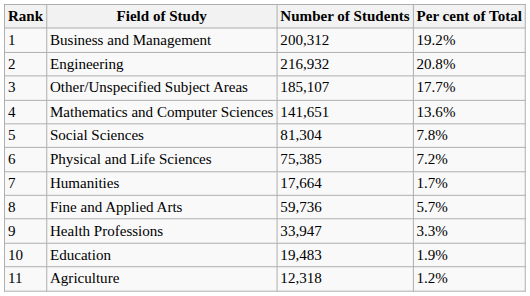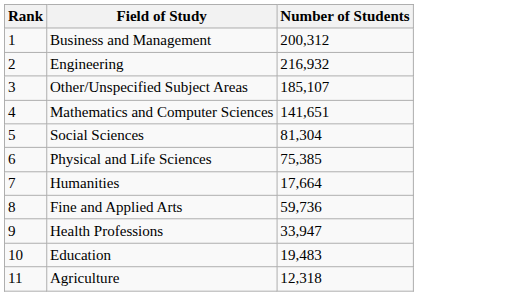 <table class="wikitable">
 <tr>
 <th>Rank</th>
 <th>Field of Study</th>
 <th>Number of Students</th>
-<th>Per cent of Total</th>
 </tr>
 <tr>
 <td>1</td>
 <td>Business and Management</td>
 <td>200,312</td>
-<td>19.2%</td>
 </tr>
 <tr>
 <td>2</td>
 <td>Engineering</td>
 <td>216,932</td>
-<td>20.8%</td>
 </tr>
 <tr>
 <td>3</td>
 <td>Other/Unspecified Subject Areas</td>
 <td>185,107</td>
-<td>17.7%</td>
 </tr>
 <tr>
 <td>4</td>
 <td>Mathematics and Computer Sciences</td>
 <td>141,651</td>
-<td>13.6%</td>
 </tr>
 <tr>
 <td>5</td>
 <td>Social Sciences</td>
 <td>81,304</td>
-<td>7.8%</td>
 </tr>
 <tr>
 <td>6</td>
 <td>Physical and Life Sciences</td>
 <td>75,385</td>
-<td>7.2%</td>
 </tr>
 <tr>
 <td>7</td>
 <td>Humanities</td>
 <td>17,664</td>
-<td>1.7%</td>
 </tr>
 <tr>
 <td>8</td>
 <td>Fine and Applied Arts</td>
 <td>59,736</td>
-<td>5.7%</td>
 </tr>
 <tr>
 <td>9</td>
 <td>Health Professions</td>
 <td>33,947</td>
-<td>3.3%</td>
 </tr>
 <tr>
 <td>10</td>
 <td>Education</td>
 <td>19,483</td>
-<td>1.9%</td>
 </tr>
 <tr>
 <td>11</td>
 <td>Agriculture</td>
 <td>12,318</td>
-<td>1.2%</td>
 </tr>
 </table>
